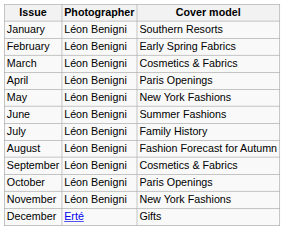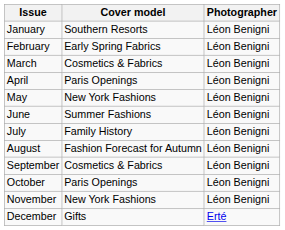 <table class="sortable wikitable">
 <tr>
 <th>Issue</th>
+<th>Cover model</th>
 <th>Photographer</th>
-<th>Cover model</th>
 </tr>
 <tr>
 <td>January</td>
+<td>Southern Resorts</td>
 <td>Léon Benigni</td>
-<td>Southern Resorts</td>
 </tr>
 <tr>
 <td>February</td>
+<td>Early Spring Fabrics</td>
 <td>Léon Benigni</td>
-<td>Early Spring Fabrics</td>
 </tr>
 <tr>
 <td>March</td>
+<td>Cosmetics & Fabrics</td>
 <td>Léon Benigni</td>
-<td>Cosmetics & Fabrics</td>
 </tr>
 <tr>
 <td>April</td>
+<td>Paris Openings</td>
 <td>Léon Benigni</td>
-<td>Paris Openings</td>
 </tr>
 <tr>
 <td>May</td>
+<td>New York Fashions</td>
 <td>Léon Benigni</td>
-<td>New York Fashions</td>
 </tr>
 <tr>
 <td>June</td>
+<td>Summer Fashions</td>
 <td>Léon Benigni</td>
-<td>Summer Fashions</td>
 </tr>
 <tr>
 <td>July</td>
+<td>Family History</td>
 <td>Léon Benigni</td>
-<td>Family History</td>
 </tr>
 <tr>
 <td>August</td>
+<td>Fashion Forecast for Autumn</td>
 <td>Léon Benigni</td>
-<td>Fashion Forecast for Autumn</td>
 </tr>
 <tr>
 <td>September</td>
+<td>Cosmetics & Fabrics</td>
 <td>Léon Benigni</td>
-<td>Cosmetics & Fabrics</td>
 </tr>
 <tr>
 <td>October</td>
+<td>Paris Openings</td>
 <td>Léon Benigni</td>
-<td>Paris Openings</td>
 </tr>
 <tr>
 <td>November</td>
+<td>New York Fashions</td>
 <td>Léon Benigni</td>
-<td>New York Fashions</td>
 </tr>
 <tr>
 <td>December</td>
+<td>Gifts</td>
 <td><a href='#'>Erté</a></td>
-<td>Gifts</td>
 </tr>
 </table>
